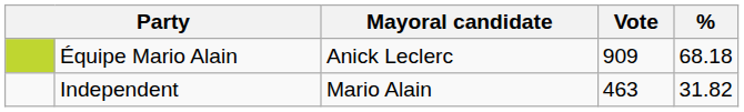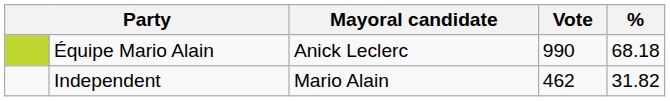 <table class="wikitable">
 <tr>
 <th bgcolor="#DDDDFF" width="230px" colspan="2">Party</th>
 <th bgcolor="#DDDDFF" width="200px">Mayoral candidate</th>
 <th bgcolor="#DDDDFF" width="50px">Vote</th>
 <th bgcolor="#DDDDFF" width="30px">%</th>
 </tr>
 <tr>
 <td bgcolor=#BFD630 width="30px"> </td>
 <td>Équipe Mario Alain</td>
 <td>Anick Leclerc</td>
-<td>909</td>
+<td>990</td>
 <td>68.18</td>
 </tr>
 <tr>
 <td> </td>
 <td>Independent</td>
 <td>Mario Alain</td>
-<td>463</td>
+<td>462</td>
 <td>31.82</td>
 </tr>
 </table>
